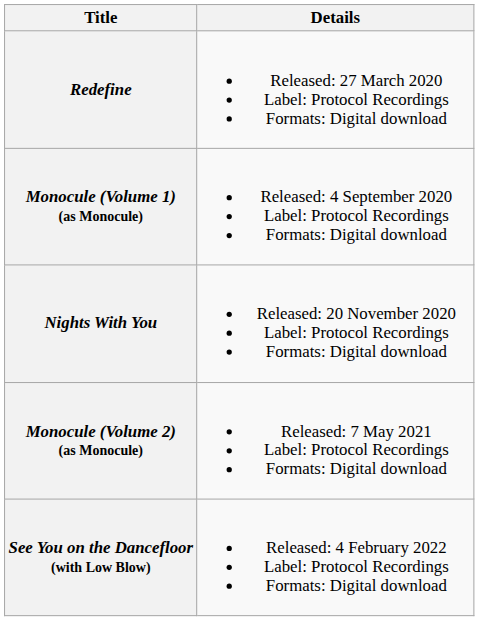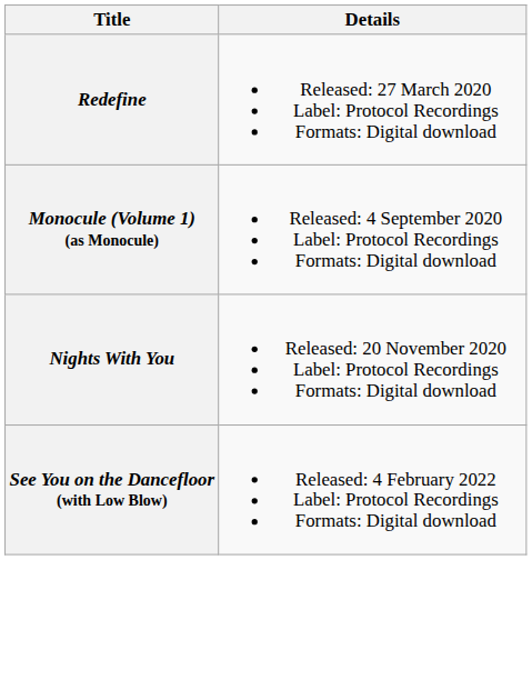 <table class="wikitable plainrowheaders" style="text-align:center;">
 <tr>
 <th scope="col" style="width:11em;">Title</th>
 <th scope="col" style="width:16em;">Details</th>
 </tr>
 <tr>
 <th scope="row"><em>Redefine</em></th>
 <td><br><ul><li>Released: 27 March 2020</li><li>Label: Protocol Recordings</li><li>Formats: Digital download</li></ul></td>
 </tr>
 <tr>
 <th scope="row"><em>Monocule (Volume 1)</em> <br><small>(as Monocule)</small></th>
 <td><br><ul><li>Released: 4 September 2020</li><li>Label: Protocol Recordings</li><li>Formats: Digital download</li></ul></td>
 </tr>
 <tr>
 <th scope="row"><em>Nights With You</em></th>
 <td><br><ul><li>Released: 20 November 2020</li><li>Label: Protocol Recordings</li><li>Formats: Digital download</li></ul></td>
 </tr>
 <tr>
-<th scope="row"><em>Monocule (Volume 2)</em> <br><small>(as Monocule)</small></th>
-<td><br><ul><li>Released: 7 May 2021</li><li>Label: Protocol Recordings</li><li>Formats: Digital download</li></ul></td>
-</tr>
-<tr>
 <th scope="row"><em>See You on the Dancefloor</em> <br><small>(with Low Blow)</small></th>
 <td><br><ul><li>Released: 4 February 2022</li><li>Label: Protocol Recordings</li><li>Formats: Digital download</li></ul></td>
 </tr>
 </table>
